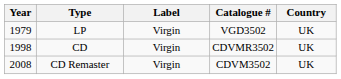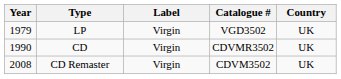 <table class="wikitable" border="1">
 <tr>
 <th width=40>Year</th>
 <th width=120>Type</th>
 <th width=120>Label</th>
 <th width=80>Catalogue #</th>
 <th width=80>Country</th>
 </tr>
 <tr>
 <td align="center">1979</td>
 <td align="center">LP</td>
 <td align="center">Virgin</td>
 <td align="center">VGD3502</td>
 <td align="center">UK</td>
 </tr>
 <tr>
-<td align="center">1998</td>
+<td align="center">1990</td>
 <td align="center">CD</td>
 <td align="center">Virgin</td>
 <td align="center">CDVMR3502</td>
 <td align="center">UK</td>
 </tr>
 <tr>
 <td align="center">2008</td>
 <td align="center">CD Remaster</td>
 <td align="center">Virgin</td>
 <td align="center">CDVM3502</td>
 <td align="center">UK</td>
 </tr>
 </table>
